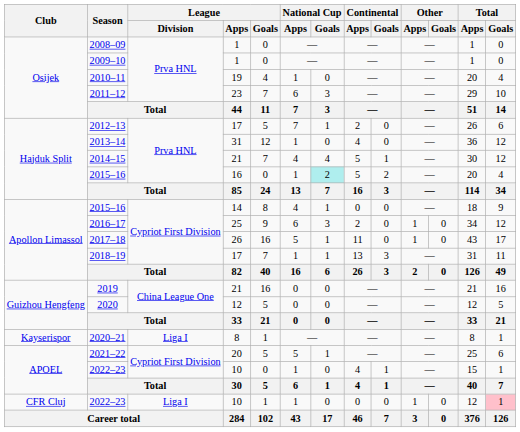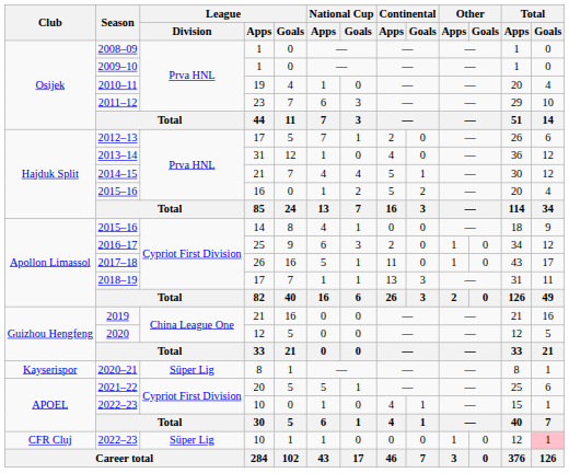 <table class="wikitable" style="text-align: center">
 <tr>
 <th rowspan="2">Club</th>
 <th rowspan="2">Season</th>
 <th colspan="3">League</th>
 <th colspan="2">National Cup</th>
 <th colspan="2">Continental</th>
 <th colspan="2">Other</th>
 <th colspan="2">Total</th>
 </tr>
 <tr>
 <th>Division</th>
 <th>Apps</th>
 <th>Goals</th>
 <th>Apps</th>
 <th>Goals</th>
 <th>Apps</th>
 <th>Goals</th>
 <th>Apps</th>
 <th>Goals</th>
 <th>Apps</th>
 <th>Goals</th>
 </tr>
 <tr>
 <td rowspan=5><a href='#'>Osijek</a></td>
 <td><a href='#'>2008–09</a></td>
 <td rowspan=4><a href='#'>Prva HNL</a></td>
 <td>1</td>
 <td>0</td>
 <td colspan="2">—</td>
 <td colspan="2">—</td>
 <td colspan="2">—</td>
 <td>1</td>
 <td>0</td>
 </tr>
 <tr>
 <td><a href='#'>2009–10</a></td>
 <td>1</td>
 <td>0</td>
 <td colspan="2">—</td>
 <td colspan="2">—</td>
 <td colspan="2">—</td>
 <td>1</td>
 <td>0</td>
 </tr>
 <tr>
 <td><a href='#'>2010–11</a></td>
 <td>19</td>
 <td>4</td>
 <td>1</td>
 <td>0</td>
 <td colspan="2">—</td>
 <td colspan="2">—</td>
 <td>20</td>
 <td>4</td>
 </tr>
 <tr>
 <td><a href='#'>2011–12</a></td>
 <td>23</td>
 <td>7</td>
 <td>6</td>
 <td>3</td>
 <td colspan="2">—</td>
 <td colspan="2">—</td>
 <td>29</td>
 <td>10</td>
 </tr>
 <tr>
 <th colspan="2">Total</th>
 <th>44</th>
 <th>11</th>
 <th>7</th>
 <th>3</th>
 <th colspan="2">—</th>
 <th colspan="2">—</th>
 <th>51</th>
 <th>14</th>
 </tr>
 <tr>
 <td rowspan=5><a href='#'>Hajduk Split</a></td>
 <td><a href='#'>2012–13</a></td>
 <td rowspan=4><a href='#'>Prva HNL</a></td>
 <td>17</td>
 <td>5</td>
 <td>7</td>
 <td>1</td>
 <td>2</td>
 <td>0</td>
 <td colspan="2">—</td>
 <td>26</td>
 <td>6</td>
 </tr>
 <tr>
 <td><a href='#'>2013–14</a></td>
 <td>31</td>
 <td>12</td>
 <td>1</td>
 <td>0</td>
 <td>4</td>
 <td>0</td>
 <td colspan="2">—</td>
 <td>36</td>
 <td>12</td>
 </tr>
 <tr>
 <td><a href='#'>2014–15</a></td>
 <td>21</td>
 <td>7</td>
 <td>4</td>
 <td>4</td>
 <td>5</td>
 <td>1</td>
 <td colspan="2">—</td>
 <td>30</td>
 <td>12</td>
 </tr>
 <tr>
 <td><a href='#'>2015–16</a></td>
 <td>16</td>
 <td>0</td>
 <td>1</td>
-<td style="background: paleturquoise;">2</td>
+<td>2</td>
 <td>5</td>
 <td>2</td>
 <td colspan="2">—</td>
 <td>20</td>
 <td>4</td>
 </tr>
 <tr>
 <th colspan="2">Total</th>
 <th>85</th>
 <th>24</th>
 <th>13</th>
 <th>7</th>
 <th>16</th>
 <th>3</th>
 <th colspan="2">—</th>
 <th>114</th>
 <th>34</th>
 </tr>
 <tr>
 <td rowspan=5><a href='#'>Apollon Limassol</a></td>
 <td><a href='#'>2015–16</a></td>
 <td rowspan=4><a href='#'>Cypriot First Division</a></td>
 <td>14</td>
 <td>8</td>
 <td>4</td>
 <td>1</td>
 <td>0</td>
 <td>0</td>
 <td colspan="2">—</td>
 <td>18</td>
 <td>9</td>
 </tr>
 <tr>
 <td><a href='#'>2016–17</a></td>
 <td>25</td>
 <td>9</td>
 <td>6</td>
 <td>3</td>
 <td>2</td>
 <td>0</td>
 <td>1</td>
 <td>0</td>
 <td>34</td>
 <td>12</td>
 </tr>
 <tr>
 <td><a href='#'>2017–18</a></td>
 <td>26</td>
 <td>16</td>
 <td>5</td>
 <td>1</td>
 <td>11</td>
 <td>0</td>
 <td>1</td>
 <td>0</td>
 <td>43</td>
 <td>17</td>
 </tr>
 <tr>
 <td><a href='#'>2018–19</a></td>
 <td>17</td>
 <td>7</td>
 <td>1</td>
 <td>1</td>
 <td>13</td>
 <td>3</td>
 <td colspan="2">—</td>
 <td>31</td>
 <td>11</td>
 </tr>
 <tr>
 <th colspan="2">Total</th>
 <th>82</th>
 <th>40</th>
 <th>16</th>
 <th>6</th>
 <th>26</th>
 <th>3</th>
 <th>2</th>
 <th>0</th>
 <th>126</th>
 <th>49</th>
 </tr>
 <tr>
 <td rowspan=3><a href='#'>Guizhou Hengfeng</a></td>
 <td><a href='#'>2019</a></td>
 <td rowspan=2><a href='#'>China League One</a></td>
 <td>21</td>
 <td>16</td>
 <td>0</td>
 <td>0</td>
 <td colspan="2">—</td>
 <td colspan="2">—</td>
 <td>21</td>
 <td>16</td>
 </tr>
 <tr>
 <td><a href='#'>2020</a></td>
 <td>12</td>
 <td>5</td>
 <td>0</td>
 <td>0</td>
 <td colspan="2">—</td>
 <td colspan="2">—</td>
 <td>12</td>
 <td>5</td>
 </tr>
 <tr>
 <th colspan="2">Total</th>
 <th>33</th>
 <th>21</th>
 <th>0</th>
 <th>0</th>
 <th colspan="2">—</th>
 <th colspan="2">—</th>
 <th>33</th>
 <th>21</th>
 </tr>
 <tr>
 <td><a href='#'>Kayserispor</a></td>
 <td><a href='#'>2020–21</a></td>
-<td><a href='#'>Liga I</a></td>
+<td><a href='#'>Süper Lig</a></td>
 <td>8</td>
 <td>1</td>
 <td colspan="2">—</td>
 <td colspan="2">—</td>
 <td colspan="2">—</td>
 <td>8</td>
 <td>1</td>
 </tr>
 <tr>
 <td rowspan="3"><a href='#'>APOEL</a></td>
 <td><a href='#'>2021–22</a></td>
 <td rowspan="2"><a href='#'>Cypriot First Division</a></td>
 <td>20</td>
 <td>5</td>
 <td>5</td>
 <td>1</td>
 <td colspan="2">—</td>
 <td colspan="2">—</td>
 <td>25</td>
 <td>6</td>
 </tr>
 <tr>
 <td><a href='#'>2022–23</a></td>
 <td>10</td>
 <td>0</td>
 <td>1</td>
 <td>0</td>
 <td>4</td>
 <td>1</td>
 <td colspan="2">—</td>
 <td>15</td>
 <td>1</td>
 </tr>
 <tr>
 <th colspan="2">Total</th>
 <th>30</th>
 <th>5</th>
 <th>6</th>
 <th>1</th>
 <th>4</th>
 <th>1</th>
 <th colspan="2">—</th>
 <th>40</th>
 <th>7</th>
 </tr>
 <tr>
 <td><a href='#'>CFR Cluj</a></td>
 <td><a href='#'>2022–23</a></td>
-<td><a href='#'>Liga I</a></td>
+<td><a href='#'>Süper Lig</a></td>
 <td>10</td>
 <td>1</td>
 <td>1</td>
 <td>0</td>
 <td>0</td>
 <td>0</td>
 <td>1</td>
 <td>0</td>
 <td>12</td>
 <td style="background: pink;">1</td>
 </tr>
 <tr>
 <th colspan=3>Career total</th>
 <th>284</th>
 <th>102</th>
 <th>43</th>
 <th>17</th>
 <th>46</th>
 <th>7</th>
 <th>3</th>
 <th>0</th>
 <th>376</th>
 <th>126</th>
 </tr>
 </table>
